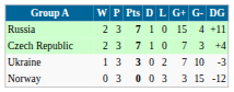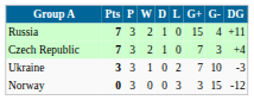 <table align=center cellpadding="3" cellspacing="0" style="background: #f9f9f9; border: 1px #aaa solid; border-collapse: collapse; font-size: 95%;" width=330>
 <tr bgcolor=#006699 style="color:white;">
 <th width=34%>Group A</th>
+<th width=5%>Pts</th>
+<th width=5%>P</th>
 <th width=5%>W</th>
-<th width=5%>P</th>
-<th width=5%>Pts</th>
 <th width=5%>D</th>
 <th width=5%>L</th>
 <th width=5%>G+</th>
 <th width=5%>G-</th>
 <th width=5%>DG</th>
 </tr>
 <tr align=right bgcolor=#ccffcc>
 <td align=left> Russia</td>
+<td><strong>7</strong></td>
+<td>3</td>
 <td>2</td>
-<td>3</td>
-<td><strong>7</strong></td>
 <td>1</td>
 <td>0</td>
 <td>15</td>
 <td>4</td>
 <td>+11</td>
 </tr>
 <tr align=right bgcolor=#ccffcc>
 <td align=left> Czech Republic</td>
+<td><strong>7</strong></td>
+<td>3</td>
 <td>2</td>
-<td>3</td>
-<td><strong>7</strong></td>
 <td>1</td>
 <td>0</td>
 <td>7</td>
 <td>3</td>
 <td>+4</td>
 </tr>
 <tr align=right>
 <td align=left> Ukraine</td>
+<td><strong>3</strong></td>
+<td>3</td>
 <td>1</td>
-<td>3</td>
-<td><strong>3</strong></td>
 <td>0</td>
 <td>2</td>
 <td>7</td>
 <td>10</td>
 <td>-3</td>
 </tr>
 <tr align=right>
 <td align=left> Norway</td>
+<td><strong>0</strong></td>
+<td>3</td>
 <td>0</td>
-<td>3</td>
-<td><strong>0</strong></td>
 <td>0</td>
 <td>3</td>
 <td>3</td>
 <td>15</td>
 <td>-12</td>
 </tr>
 </table>
